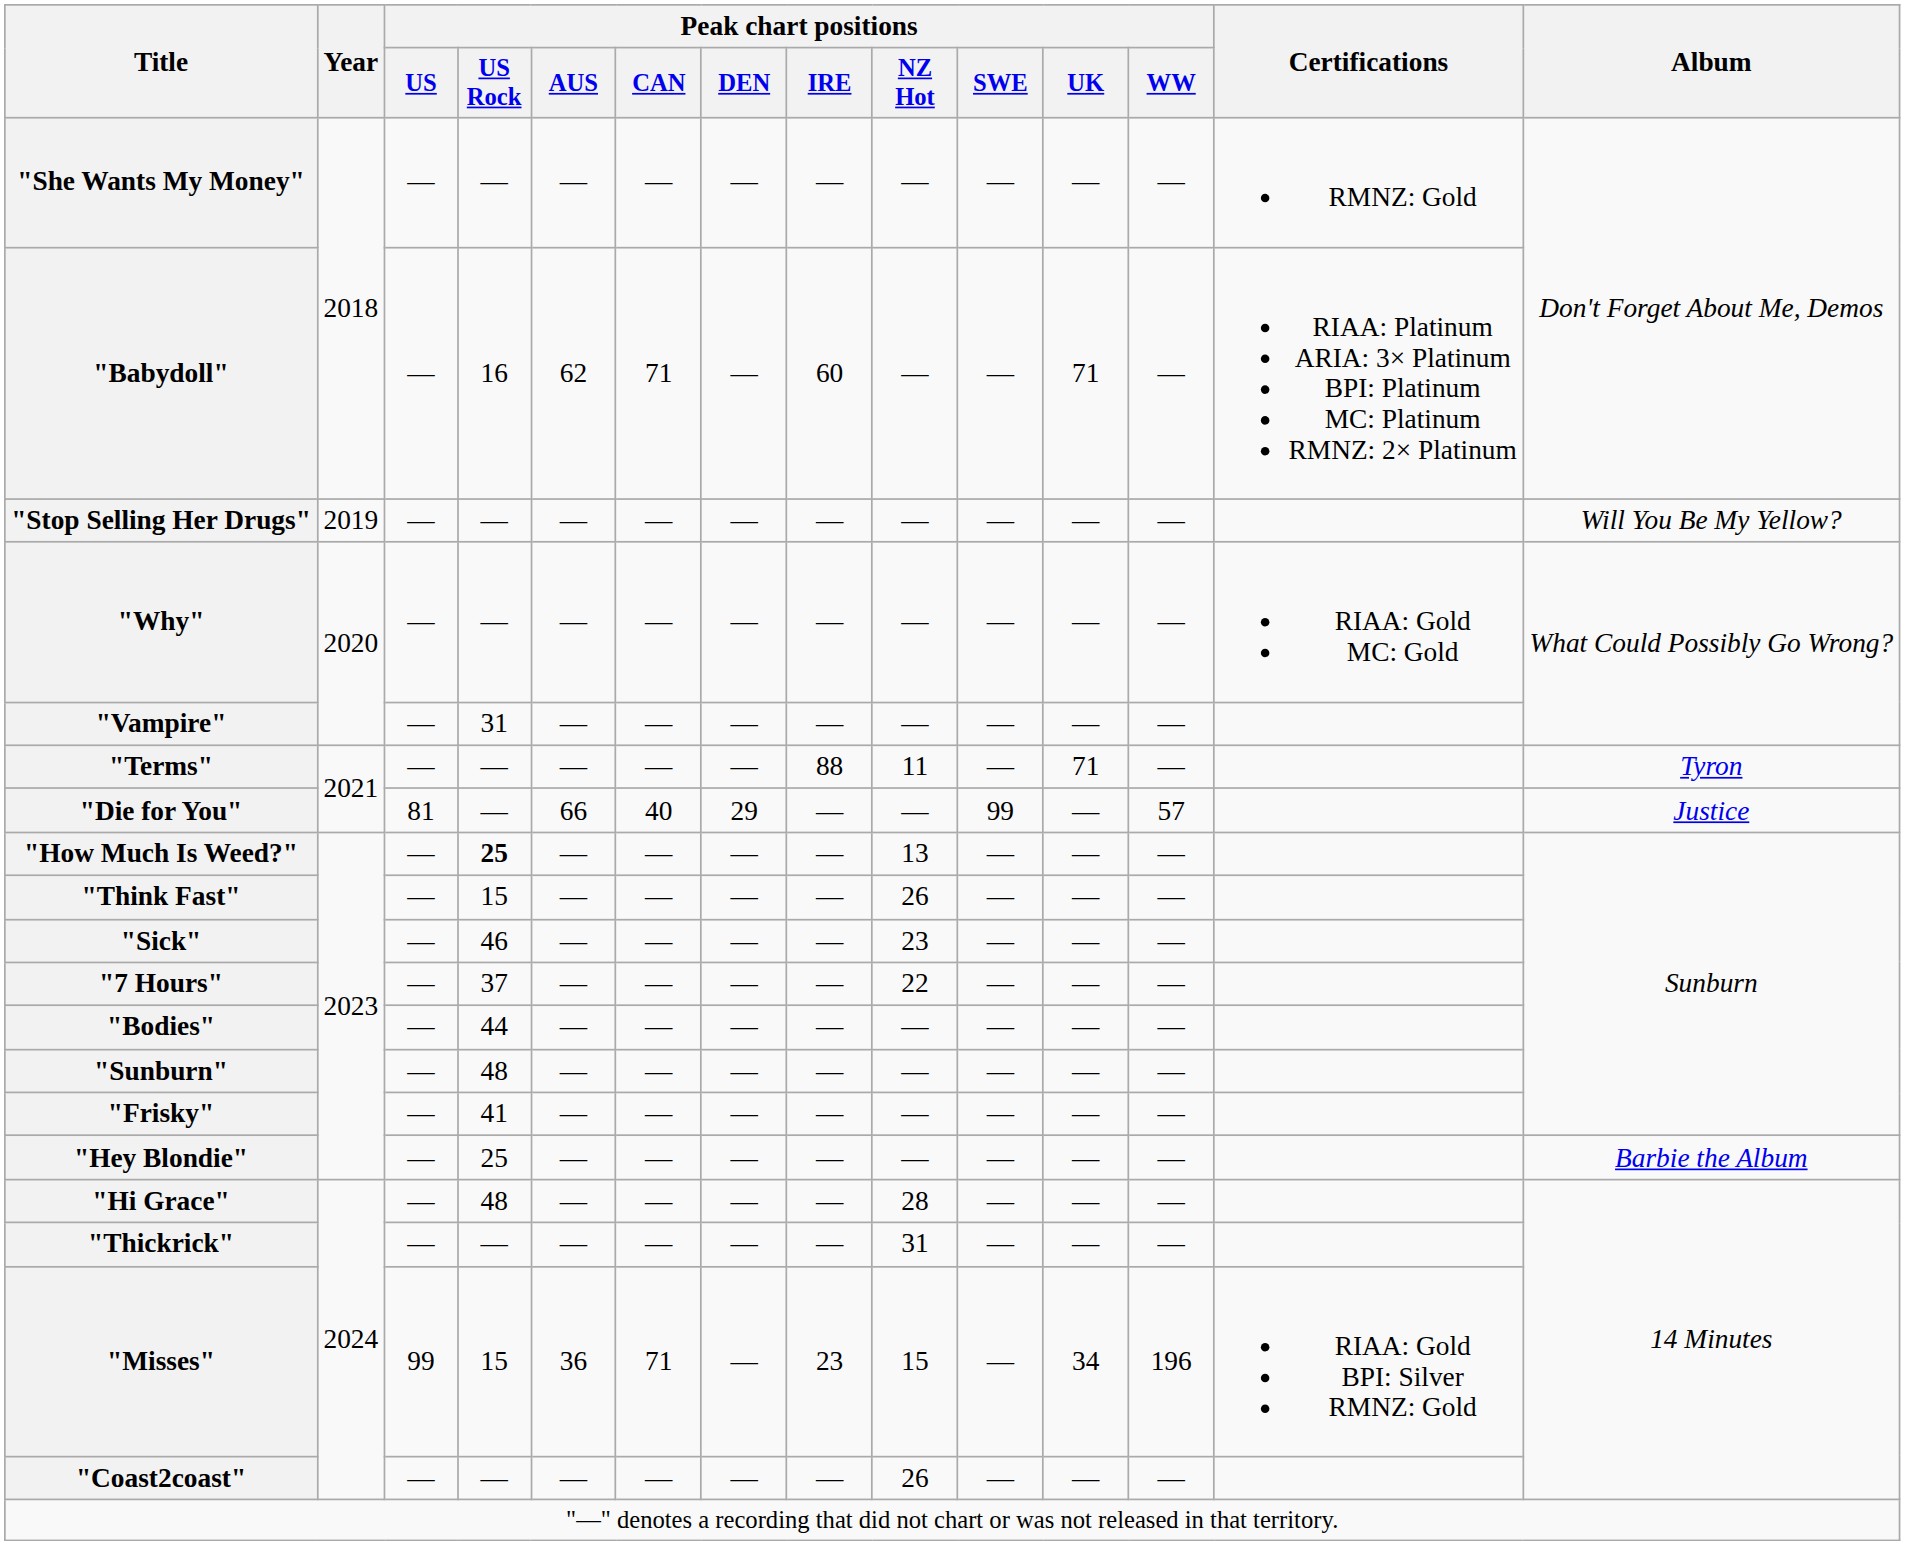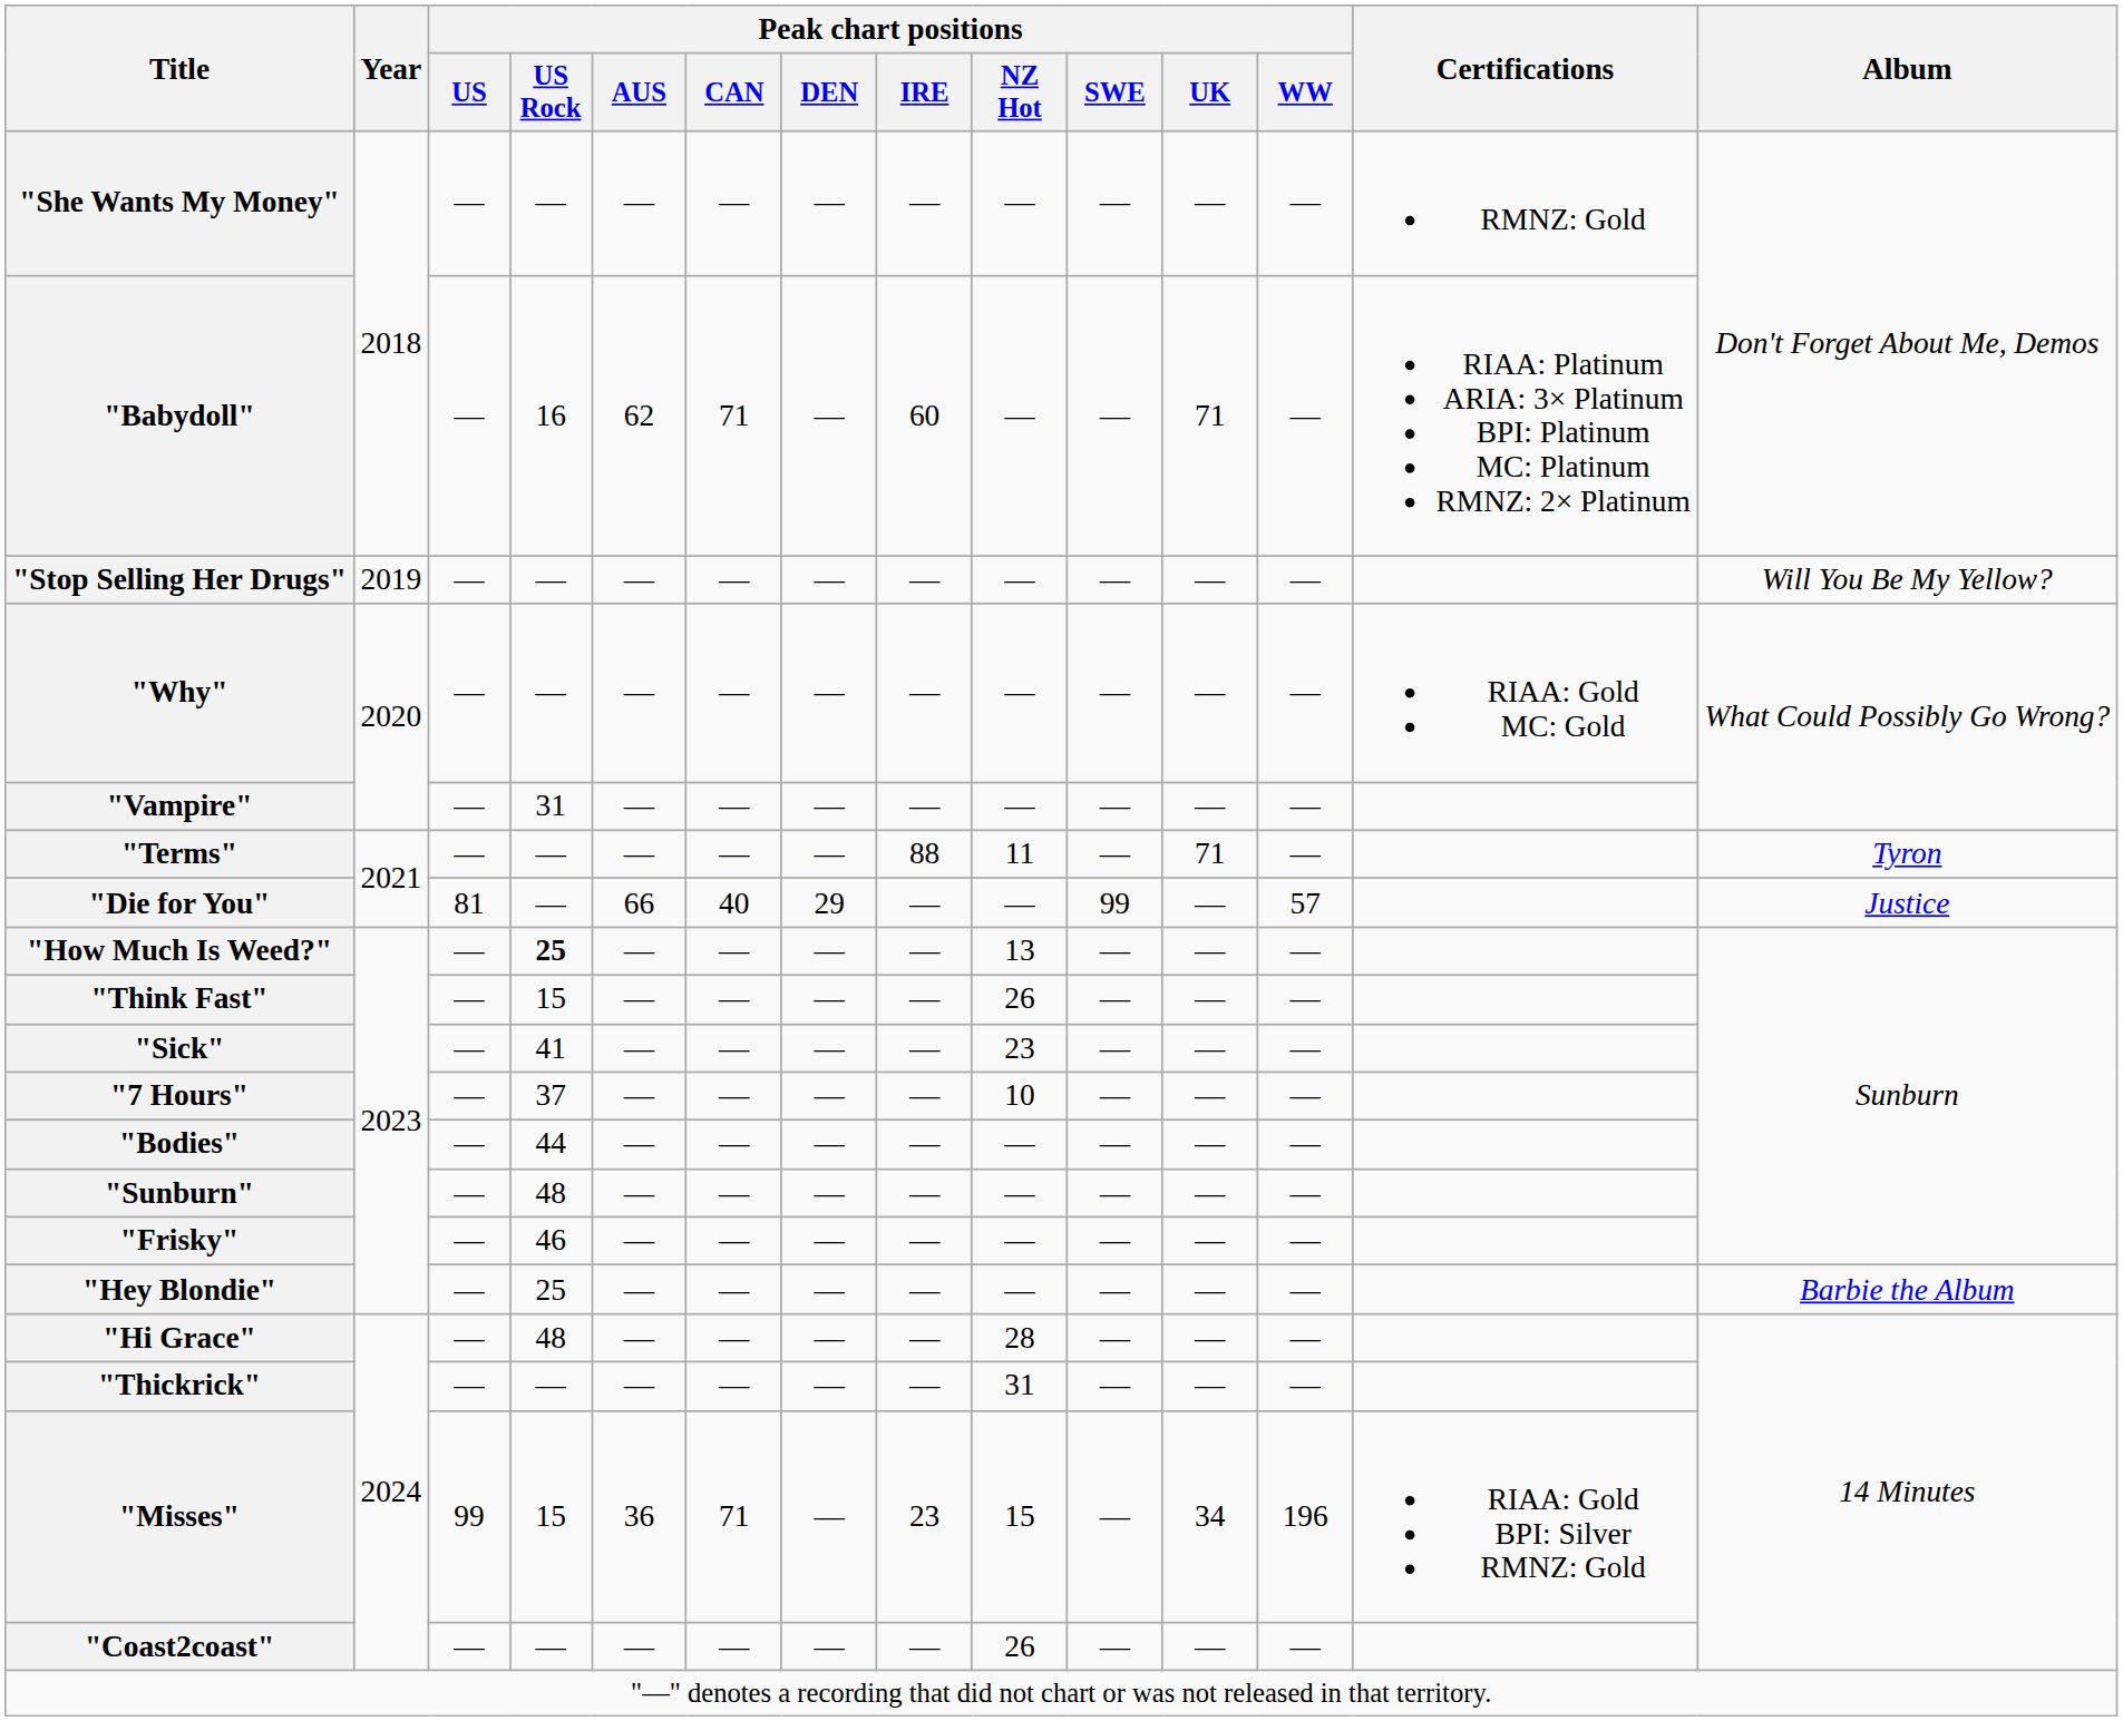 <table class="wikitable plainrowheaders" style="text-align:center">
 <tr>
 <th scope="col" rowspan="2">Title</th>
 <th scope="col" rowspan="2">Year</th>
 <th scope="col" colspan="10">Peak chart positions</th>
 <th scope="col" rowspan="2">Certifications</th>
 <th scope="col" rowspan="2">Album</th>
 </tr>
 <tr>
 <th scope="col" style="width:2.5em;font-size:90%;"><a href='#'>US</a><br></th>
 <th scope="col" style="width:2.5em;font-size:90%;"><a href='#'>US<br>Rock</a><br></th>
 <th scope="col" style="width:3em;font-size:90%;"><a href='#'>AUS</a><br></th>
 <th scope="col" style="width:3em;font-size:90%;"><a href='#'>CAN</a><br></th>
 <th scope="col" style="width:3em;font-size:90%;"><a href='#'>DEN</a><br></th>
 <th scope="col" style="width:3em;font-size:90%;"><a href='#'>IRE</a><br></th>
 <th scope="col" style="width:3em;font-size:90%;"><a href='#'>NZ<br>Hot</a><br></th>
 <th scope="col" style="width:3em;font-size:90%;"><a href='#'>SWE</a><br></th>
 <th scope="col" style="width:3em;font-size:90%;"><a href='#'>UK</a><br></th>
 <th scope="col" style="width:3em;font-size:90%;"><a href='#'>WW</a><br></th>
 </tr>
 <tr>
 <th scope="row">"She Wants My Money"</th>
 <td rowspan="2">2018</td>
 <td>—</td>
 <td>—</td>
 <td>—</td>
 <td>—</td>
 <td>—</td>
 <td>—</td>
 <td>—</td>
 <td>—</td>
 <td>—</td>
 <td>—</td>
 <td><br><ul><li>RMNZ: Gold</li></ul></td>
 <td rowspan="2"><em>Don't Forget About Me, Demos</em></td>
 </tr>
 <tr>
 <th scope="row">"Babydoll"</th>
 <td>—</td>
 <td>16</td>
 <td>62</td>
 <td>71</td>
 <td>—</td>
 <td>60</td>
 <td>—</td>
 <td>—</td>
 <td>71</td>
 <td>—</td>
 <td><br><ul><li>RIAA: Platinum</li><li>ARIA: 3× Platinum</li><li>BPI: Platinum</li><li>MC: Platinum</li><li>RMNZ: 2× Platinum</li></ul></td>
 </tr>
 <tr>
 <th scope="row">"Stop Selling Her Drugs"<br></th>
 <td>2019</td>
 <td>—</td>
 <td>—</td>
 <td>—</td>
 <td>—</td>
 <td>—</td>
 <td>—</td>
 <td>—</td>
 <td>—</td>
 <td>—</td>
 <td>—</td>
 <td></td>
 <td><em>Will You Be My Yellow?</em></td>
 </tr>
 <tr>
 <th scope="row">"Why"</th>
 <td rowspan="2">2020</td>
 <td>—</td>
 <td>—</td>
 <td>—</td>
 <td>—</td>
 <td>—</td>
 <td>—</td>
 <td>—</td>
 <td>—</td>
 <td>—</td>
 <td>—</td>
 <td><br><ul><li>RIAA: Gold</li><li>MC: Gold</li></ul></td>
 <td rowspan="2"><em>What Could Possibly Go Wrong?</em></td>
 </tr>
 <tr>
 <th scope="row">"Vampire"</th>
 <td>—</td>
 <td>31</td>
 <td>—</td>
 <td>—</td>
 <td>—</td>
 <td>—</td>
 <td>—</td>
 <td>—</td>
 <td>—</td>
 <td>—</td>
 <td></td>
 </tr>
 <tr>
 <th scope="row">"Terms"<br></th>
 <td rowspan="2">2021</td>
 <td>—</td>
 <td>—</td>
 <td>—</td>
 <td>—</td>
 <td>—</td>
 <td>88</td>
 <td>11</td>
 <td>—</td>
 <td>71</td>
 <td>—</td>
 <td></td>
 <td><em><a href='#'>Tyron</a></em></td>
 </tr>
 <tr>
 <th scope="row">"Die for You"<br></th>
 <td>81</td>
 <td>—</td>
 <td>66</td>
 <td>40</td>
 <td>29</td>
 <td>—</td>
 <td>—</td>
 <td>99</td>
 <td>—</td>
 <td>57</td>
 <td></td>
 <td><em><a href='#'>Justice</a></em></td>
 </tr>
 <tr>
 <th scope="row">"How Much Is Weed?"</th>
 <td rowspan="8">2023</td>
 <td>—</td>
 <td><strong>25</strong></td>
 <td>—</td>
 <td>—</td>
 <td>—</td>
 <td>—</td>
 <td>13</td>
 <td>—</td>
 <td>—</td>
 <td>—</td>
 <td></td>
 <td rowspan="7"><em>Sunburn</em></td>
 </tr>
 <tr>
 <th scope="row">"Think Fast"<br></th>
 <td>—</td>
 <td>15</td>
 <td>—</td>
 <td>—</td>
 <td>—</td>
 <td>—</td>
 <td>26</td>
 <td>—</td>
 <td>—</td>
 <td>—</td>
 <td></td>
 </tr>
 <tr>
 <th scope="row">"Sick"</th>
 <td>—</td>
-<td>46</td>
+<td>41</td>
 <td>—</td>
 <td>—</td>
 <td>—</td>
 <td>—</td>
 <td>23</td>
 <td>—</td>
 <td>—</td>
 <td>—</td>
 <td></td>
 </tr>
 <tr>
 <th scope="row">"7 Hours"</th>
 <td>—</td>
 <td>37</td>
 <td>—</td>
 <td>—</td>
 <td>—</td>
 <td>—</td>
-<td>22</td>
+<td>10</td>
 <td>—</td>
 <td>—</td>
 <td>—</td>
 <td></td>
 </tr>
 <tr>
 <th scope="row">"Bodies"</th>
 <td>—</td>
 <td>44</td>
 <td>—</td>
 <td>—</td>
 <td>—</td>
 <td>—</td>
 <td>—</td>
 <td>—</td>
 <td>—</td>
 <td>—</td>
 <td></td>
 </tr>
 <tr>
 <th scope="row">"Sunburn"</th>
 <td>—</td>
 <td>48</td>
 <td>—</td>
 <td>—</td>
 <td>—</td>
 <td>—</td>
 <td>—</td>
 <td>—</td>
 <td>—</td>
 <td>—</td>
 <td></td>
 </tr>
 <tr>
 <th scope="row">"Frisky"</th>
 <td>—</td>
-<td>41</td>
+<td>46</td>
 <td>—</td>
 <td>—</td>
 <td>—</td>
 <td>—</td>
 <td>—</td>
 <td>—</td>
 <td>—</td>
 <td>—</td>
 <td></td>
 </tr>
 <tr>
 <th scope="row">"Hey Blondie"</th>
 <td>—</td>
 <td>25</td>
 <td>—</td>
 <td>—</td>
 <td>—</td>
 <td>—</td>
 <td>—</td>
 <td>—</td>
 <td>—</td>
 <td>—</td>
 <td></td>
 <td><em><a href='#'>Barbie the Album</a></em></td>
 </tr>
 <tr>
 <th scope="row">"Hi Grace"</th>
 <td rowspan="4">2024</td>
 <td>—</td>
 <td>48</td>
 <td>—</td>
 <td>—</td>
 <td>—</td>
 <td>—</td>
 <td>28</td>
 <td>—</td>
 <td>—</td>
 <td>—</td>
 <td></td>
 <td rowspan="4"><em>14 Minutes</em></td>
 </tr>
 <tr>
 <th scope="row">"Thickrick"</th>
 <td>—</td>
 <td>—</td>
 <td>—</td>
 <td>—</td>
 <td>—</td>
 <td>—</td>
 <td>31</td>
 <td>—</td>
 <td>—</td>
 <td>—</td>
 <td></td>
 </tr>
 <tr>
 <th scope="row">"Misses"</th>
 <td>99</td>
 <td>15</td>
 <td>36</td>
 <td>71</td>
 <td>—</td>
 <td>23</td>
 <td>15</td>
 <td>—</td>
 <td>34</td>
 <td>196</td>
 <td><br><ul><li>RIAA: Gold</li><li>BPI: Silver</li><li>RMNZ: Gold</li></ul></td>
 </tr>
 <tr>
 <th scope="row">"Coast2coast"</th>
 <td>—</td>
 <td>—</td>
 <td>—</td>
 <td>—</td>
 <td>—</td>
 <td>—</td>
 <td>26</td>
 <td>—</td>
 <td>—</td>
 <td>—</td>
 <td></td>
 </tr>
 <tr>
 <td colspan="15" style="font-size:90%">"—" denotes a recording that did not chart or was not released in that territory.</td>
 </tr>
 </table>
